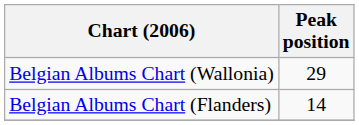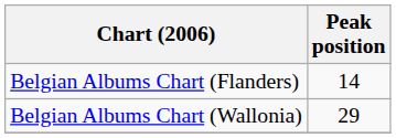 <table class="wikitable sortable">
 <tr>
 <th style="text-align:center;">Chart (2006)</th>
 <th style="text-align:center;">Peak<br>position</th>
 </tr>
 <tr>
+<td align="left"><a href='#'>Belgian Albums Chart</a> (Flanders)</td>
+<td style="text-align:center;">14</td>
+</tr>
+<tr>
 <td align="left"><a href='#'>Belgian Albums Chart</a> (Wallonia)</td>
 <td style="text-align:center;">29</td>
 </tr>
 <tr>
-<td align="left"><a href='#'>Belgian Albums Chart</a> (Flanders)</td>
-<td style="text-align:center;">14</td>
-</tr>
-<tr>
 </tr>
 </table>
